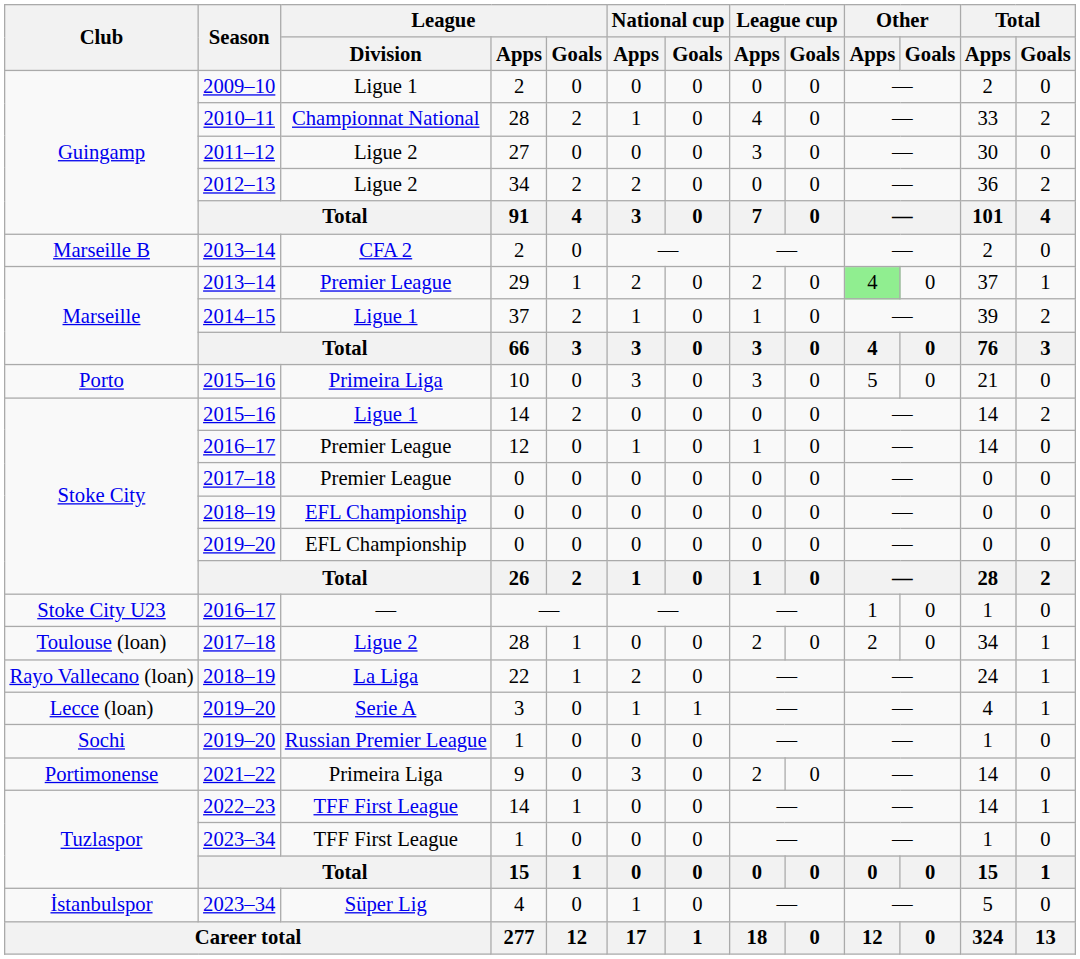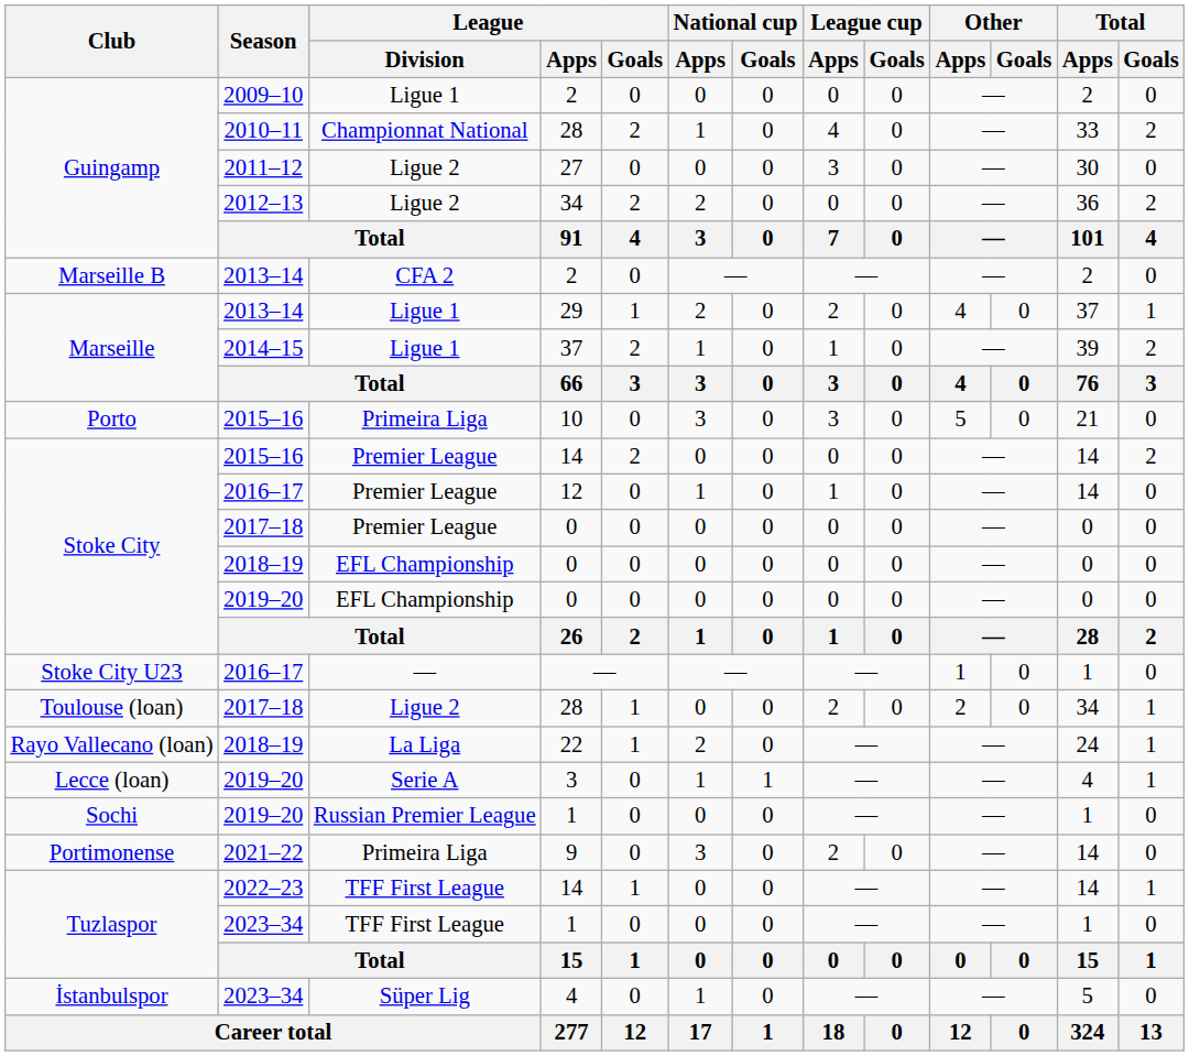 <table class="wikitable" style="text-align:center">
 <tr>
 <th rowspan="2">Club</th>
 <th rowspan="2">Season</th>
 <th colspan="3">League</th>
 <th colspan="2">National cup</th>
 <th colspan="2">League cup</th>
 <th colspan="2">Other</th>
 <th colspan="2">Total</th>
 </tr>
 <tr>
 <th>Division</th>
 <th>Apps</th>
 <th>Goals</th>
 <th>Apps</th>
 <th>Goals</th>
 <th>Apps</th>
 <th>Goals</th>
 <th>Apps</th>
 <th>Goals</th>
 <th>Apps</th>
 <th>Goals</th>
 </tr>
 <tr>
 <td rowspan="5"><a href='#'>Guingamp</a></td>
 <td><a href='#'>2009–10</a></td>
 <td>Ligue 1</td>
 <td>2</td>
 <td>0</td>
 <td>0</td>
 <td>0</td>
 <td>0</td>
 <td>0</td>
 <td colspan="2">—</td>
 <td>2</td>
 <td>0</td>
 </tr>
 <tr>
 <td><a href='#'>2010–11</a></td>
 <td><a href='#'>Championnat National</a></td>
 <td>28</td>
 <td>2</td>
 <td>1</td>
 <td>0</td>
 <td>4</td>
 <td>0</td>
 <td colspan="2">—</td>
 <td>33</td>
 <td>2</td>
 </tr>
 <tr>
 <td><a href='#'>2011–12</a></td>
 <td>Ligue 2</td>
 <td>27</td>
 <td>0</td>
 <td>0</td>
 <td>0</td>
 <td>3</td>
 <td>0</td>
 <td colspan="2">—</td>
 <td>30</td>
 <td>0</td>
 </tr>
 <tr>
 <td><a href='#'>2012–13</a></td>
 <td>Ligue 2</td>
 <td>34</td>
 <td>2</td>
 <td>2</td>
 <td>0</td>
 <td>0</td>
 <td>0</td>
 <td colspan="2">—</td>
 <td>36</td>
 <td>2</td>
 </tr>
 <tr>
 <th colspan="2">Total</th>
 <th>91</th>
 <th>4</th>
 <th>3</th>
 <th>0</th>
 <th>7</th>
 <th>0</th>
 <th colspan="2">—</th>
 <th>101</th>
 <th>4</th>
 </tr>
 <tr>
 <td><a href='#'>Marseille B</a></td>
 <td><a href='#'>2013–14</a></td>
 <td><a href='#'>CFA 2</a></td>
 <td>2</td>
 <td>0</td>
 <td colspan="2">—</td>
 <td colspan="2">—</td>
 <td colspan="2">—</td>
 <td>2</td>
 <td>0</td>
 </tr>
 <tr>
 <td rowspan="3"><a href='#'>Marseille</a></td>
 <td><a href='#'>2013–14</a></td>
-<td><a href='#'>Premier League</a></td>
+<td><a href='#'>Ligue 1</a></td>
 <td>29</td>
 <td>1</td>
 <td>2</td>
 <td>0</td>
 <td>2</td>
 <td>0</td>
-<td style="background: lightgreen;">4</td>
+<td>4</td>
 <td>0</td>
 <td>37</td>
 <td>1</td>
 </tr>
 <tr>
 <td><a href='#'>2014–15</a></td>
 <td><a href='#'>Ligue 1</a></td>
 <td>37</td>
 <td>2</td>
 <td>1</td>
 <td>0</td>
 <td>1</td>
 <td>0</td>
 <td colspan="2">—</td>
 <td>39</td>
 <td>2</td>
 </tr>
 <tr>
 <th colspan="2">Total</th>
 <th>66</th>
 <th>3</th>
 <th>3</th>
 <th>0</th>
 <th>3</th>
 <th>0</th>
 <th>4</th>
 <th>0</th>
 <th>76</th>
 <th>3</th>
 </tr>
 <tr>
 <td><a href='#'>Porto</a></td>
 <td><a href='#'>2015–16</a></td>
 <td><a href='#'>Primeira Liga</a></td>
 <td>10</td>
 <td>0</td>
 <td>3</td>
 <td>0</td>
 <td>3</td>
 <td>0</td>
 <td>5</td>
 <td>0</td>
 <td>21</td>
 <td>0</td>
 </tr>
 <tr>
 <td rowspan="6"><a href='#'>Stoke City</a></td>
 <td><a href='#'>2015–16</a></td>
-<td><a href='#'>Ligue 1</a></td>
+<td><a href='#'>Premier League</a></td>
 <td>14</td>
 <td>2</td>
 <td>0</td>
 <td>0</td>
 <td>0</td>
 <td>0</td>
 <td colspan="2">—</td>
 <td>14</td>
 <td>2</td>
 </tr>
 <tr>
 <td><a href='#'>2016–17</a></td>
 <td>Premier League</td>
 <td>12</td>
 <td>0</td>
 <td>1</td>
 <td>0</td>
 <td>1</td>
 <td>0</td>
 <td colspan="2">—</td>
 <td>14</td>
 <td>0</td>
 </tr>
 <tr>
 <td><a href='#'>2017–18</a></td>
 <td>Premier League</td>
 <td>0</td>
 <td>0</td>
 <td>0</td>
 <td>0</td>
 <td>0</td>
 <td>0</td>
 <td colspan="2">—</td>
 <td>0</td>
 <td>0</td>
 </tr>
 <tr>
 <td><a href='#'>2018–19</a></td>
 <td><a href='#'>EFL Championship</a></td>
 <td>0</td>
 <td>0</td>
 <td>0</td>
 <td>0</td>
 <td>0</td>
 <td>0</td>
 <td colspan="2">—</td>
 <td>0</td>
 <td>0</td>
 </tr>
 <tr>
 <td><a href='#'>2019–20</a></td>
 <td>EFL Championship</td>
 <td>0</td>
 <td>0</td>
 <td>0</td>
 <td>0</td>
 <td>0</td>
 <td>0</td>
 <td colspan="2">—</td>
 <td>0</td>
 <td>0</td>
 </tr>
 <tr>
 <th colspan="2">Total</th>
 <th>26</th>
 <th>2</th>
 <th>1</th>
 <th>0</th>
 <th>1</th>
 <th>0</th>
 <th colspan="2">—</th>
 <th>28</th>
 <th>2</th>
 </tr>
 <tr>
 <td><a href='#'>Stoke City U23</a></td>
 <td><a href='#'>2016–17</a></td>
 <td colspan="1">—</td>
 <td colspan="2">—</td>
 <td colspan="2">—</td>
 <td colspan="2">—</td>
 <td>1</td>
 <td>0</td>
 <td>1</td>
 <td>0</td>
 </tr>
 <tr>
 <td><a href='#'>Toulouse</a> (loan)</td>
 <td><a href='#'>2017–18</a></td>
 <td><a href='#'>Ligue 2</a></td>
 <td>28</td>
 <td>1</td>
 <td>0</td>
 <td>0</td>
 <td>2</td>
 <td>0</td>
 <td>2</td>
 <td>0</td>
 <td>34</td>
 <td>1</td>
 </tr>
 <tr>
 <td><a href='#'>Rayo Vallecano</a> (loan)</td>
 <td><a href='#'>2018–19</a></td>
 <td><a href='#'>La Liga</a></td>
 <td>22</td>
 <td>1</td>
 <td>2</td>
 <td>0</td>
 <td colspan="2">—</td>
 <td colspan="2">—</td>
 <td>24</td>
 <td>1</td>
 </tr>
 <tr>
 <td><a href='#'>Lecce</a> (loan)</td>
 <td><a href='#'>2019–20</a></td>
 <td><a href='#'>Serie A</a></td>
 <td>3</td>
 <td>0</td>
 <td>1</td>
 <td>1</td>
 <td colspan="2">—</td>
 <td colspan="2">—</td>
 <td>4</td>
 <td>1</td>
 </tr>
 <tr>
 <td><a href='#'>Sochi</a></td>
 <td><a href='#'>2019–20</a></td>
 <td><a href='#'>Russian Premier League</a></td>
 <td>1</td>
 <td>0</td>
 <td>0</td>
 <td>0</td>
 <td colspan="2">—</td>
 <td colspan="2">—</td>
 <td>1</td>
 <td>0</td>
 </tr>
 <tr>
 <td><a href='#'>Portimonense</a></td>
 <td><a href='#'>2021–22</a></td>
 <td>Primeira Liga</td>
 <td>9</td>
 <td>0</td>
 <td>3</td>
 <td>0</td>
 <td>2</td>
 <td>0</td>
 <td colspan="2">—</td>
 <td>14</td>
 <td>0</td>
 </tr>
 <tr>
 <td rowspan="3"><a href='#'>Tuzlaspor</a></td>
 <td><a href='#'>2022–23</a></td>
 <td><a href='#'>TFF First League</a></td>
 <td>14</td>
 <td>1</td>
 <td>0</td>
 <td>0</td>
 <td colspan="2">—</td>
 <td colspan="2">—</td>
 <td>14</td>
 <td>1</td>
 </tr>
 <tr>
 <td><a href='#'>2023–34</a></td>
 <td>TFF First League</td>
 <td>1</td>
 <td>0</td>
 <td>0</td>
 <td>0</td>
 <td colspan="2">—</td>
 <td colspan="2">—</td>
 <td>1</td>
 <td>0</td>
 </tr>
 <tr>
 <th colspan="2">Total</th>
 <th>15</th>
 <th>1</th>
 <th>0</th>
 <th>0</th>
 <th>0</th>
 <th>0</th>
 <th>0</th>
 <th>0</th>
 <th>15</th>
 <th>1</th>
 </tr>
 <tr>
 <td><a href='#'>İstanbulspor</a></td>
 <td><a href='#'>2023–34</a></td>
 <td><a href='#'>Süper Lig</a></td>
 <td>4</td>
 <td>0</td>
 <td>1</td>
 <td>0</td>
 <td colspan="2">—</td>
 <td colspan="2">—</td>
 <td>5</td>
 <td>0</td>
 </tr>
 <tr>
 <th colspan="3">Career total</th>
 <th>277</th>
 <th>12</th>
 <th>17</th>
 <th>1</th>
 <th>18</th>
 <th>0</th>
 <th>12</th>
 <th>0</th>
 <th>324</th>
 <th>13</th>
 </tr>
 </table>
